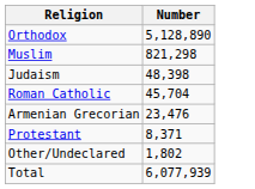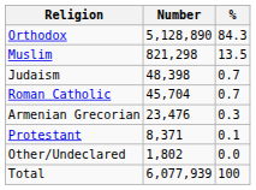 <table class="wikitable">
 <tr>
 <th>Religion</th>
 <th>Number</th>
+<th>%</th>
 </tr>
 <tr>
 <td><a href='#'>Orthodox</a></td>
 <td>5,128,890</td>
+<td>84.3</td>
 </tr>
 <tr>
 <td><a href='#'>Muslim</a></td>
 <td>821,298</td>
+<td>13.5</td>
 </tr>
 <tr>
 <td>Judaism</td>
 <td>48,398</td>
+<td>0.7</td>
 </tr>
 <tr>
 <td><a href='#'>Roman Catholic</a></td>
 <td>45,704</td>
+<td>0.7</td>
 </tr>
 <tr>
 <td>Armenian Grecorian</td>
 <td>23,476</td>
+<td>0.3</td>
 </tr>
 <tr>
 <td><a href='#'>Protestant</a></td>
 <td>8,371</td>
+<td>0.1</td>
 </tr>
 <tr>
 <td>Other/Undeclared</td>
 <td>1,802</td>
+<td>0.0</td>
 </tr>
 <tr>
 <td>Total</td>
 <td>6,077,939</td>
+<td>100</td>
 </tr>
 </table>
